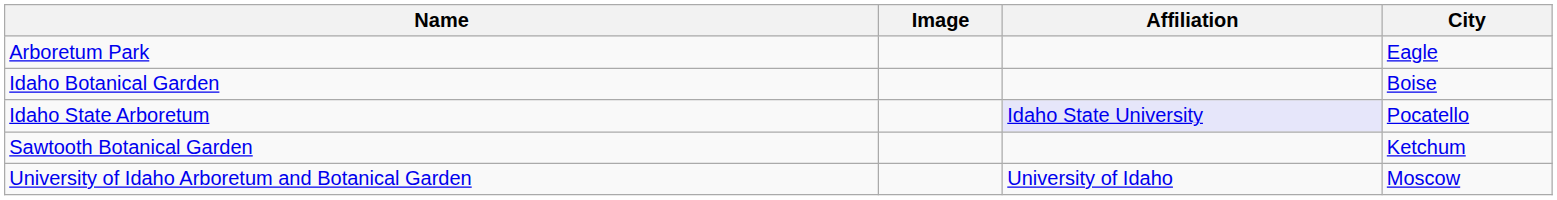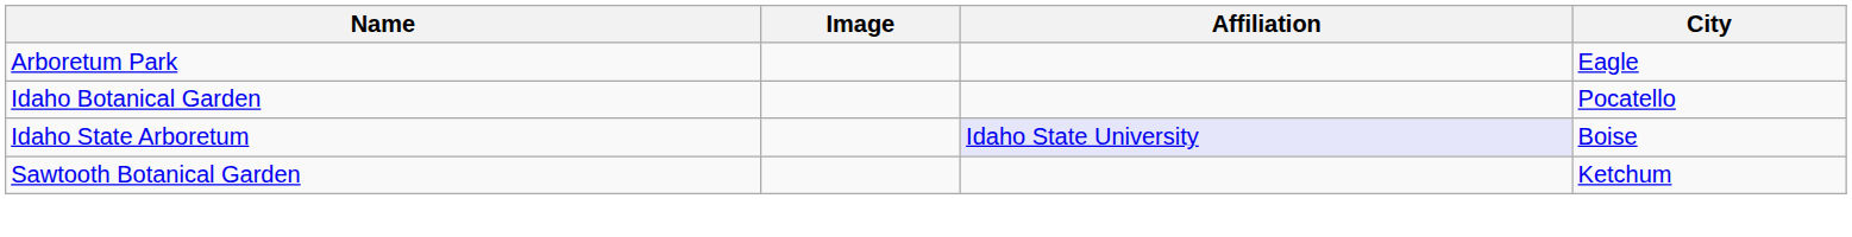 <table class="wikitable" style="width:98%">
 <tr>
 <th>Name</th>
 <th>Image</th>
 <th>Affiliation</th>
 <th>City</th>
 </tr>
 <tr>
 <td><a href='#'>Arboretum Park</a></td>
 <td></td>
 <td></td>
 <td><a href='#'>Eagle</a></td>
 </tr>
 <tr>
 <td><a href='#'>Idaho Botanical Garden</a></td>
 <td></td>
 <td></td>
-<td><a href='#'>Boise</a></td>
+<td><a href='#'>Pocatello</a></td>
 </tr>
 <tr>
 <td><a href='#'>Idaho State Arboretum</a></td>
 <td></td>
 <td style="background: lavender;"><a href='#'>Idaho State University</a></td>
-<td><a href='#'>Pocatello</a></td>
+<td><a href='#'>Boise</a></td>
 </tr>
 <tr>
 <td><a href='#'>Sawtooth Botanical Garden</a></td>
 <td></td>
 <td></td>
 <td><a href='#'>Ketchum</a></td>
 </tr>
-<tr>
-<td><a href='#'>University of Idaho Arboretum and Botanical Garden</a></td>
-<td></td>
-<td><a href='#'>University of Idaho</a></td>
-<td><a href='#'>Moscow</a></td>
-</tr>
 </table>
